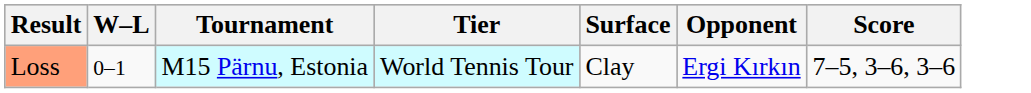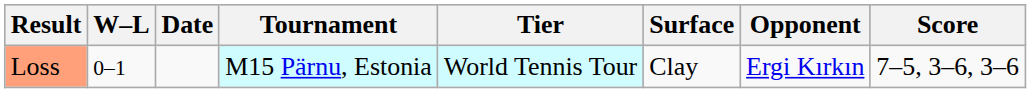 <table class="sortable wikitable">
 <tr>
 <th>Result</th>
 <th class="unsortable">W–L</th>
+<th>Date</th>
 <th>Tournament</th>
 <th>Tier</th>
 <th>Surface</th>
 <th>Opponent</th>
 <th class="unsortable">Score</th>
 </tr>
 <tr>
 <td bgcolor=FFA07A>Loss</td>
 <td><small>0–1</small></td>
+<td></td>
 <td style="background:#cffcff;">M15 <a href='#'>Pärnu</a>, Estonia</td>
 <td style="background:#cffcff;">World Tennis Tour</td>
 <td>Clay</td>
 <td> <a href='#'>Ergi Kırkın</a></td>
 <td>7–5, 3–6, 3–6</td>
 </tr>
 </table>
